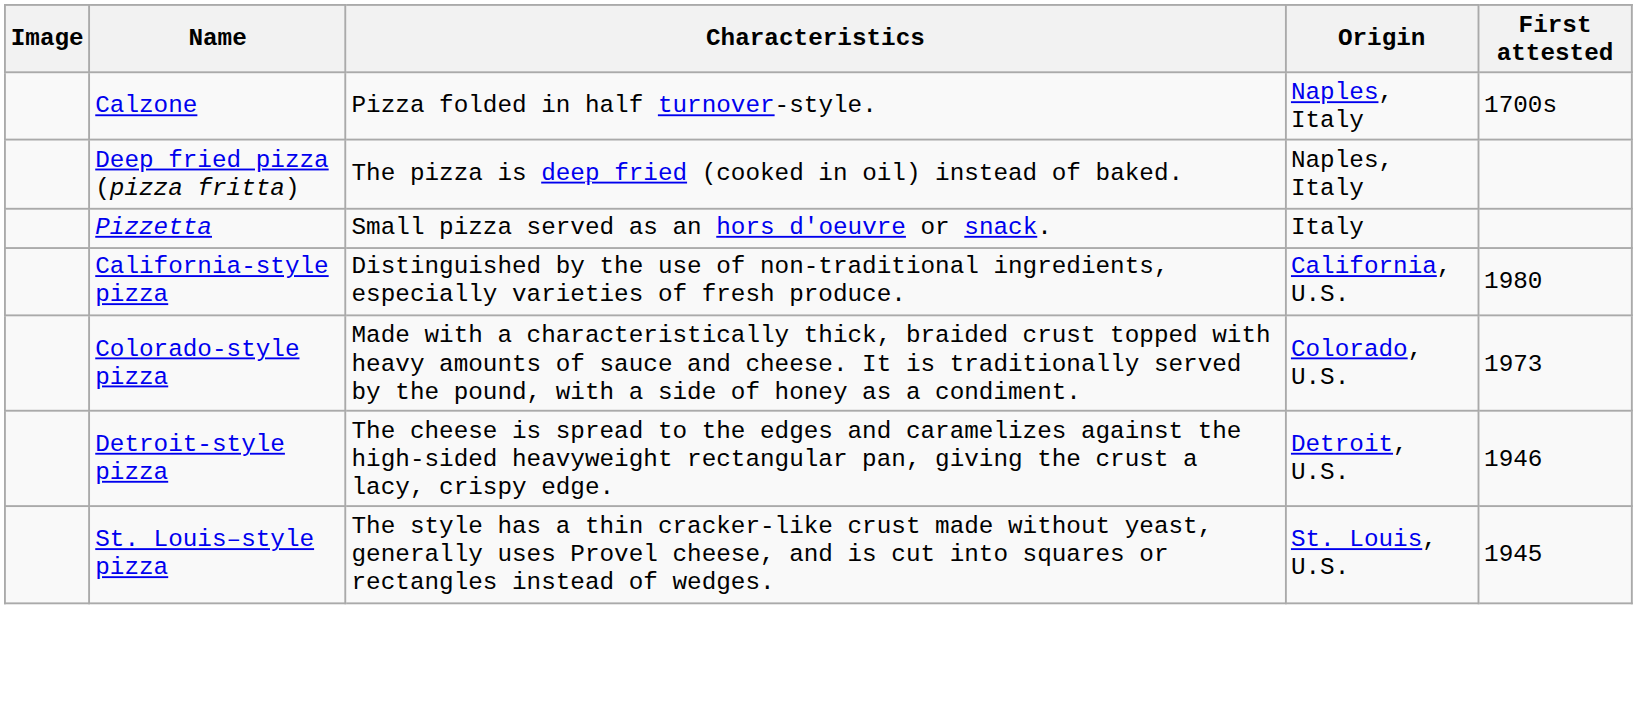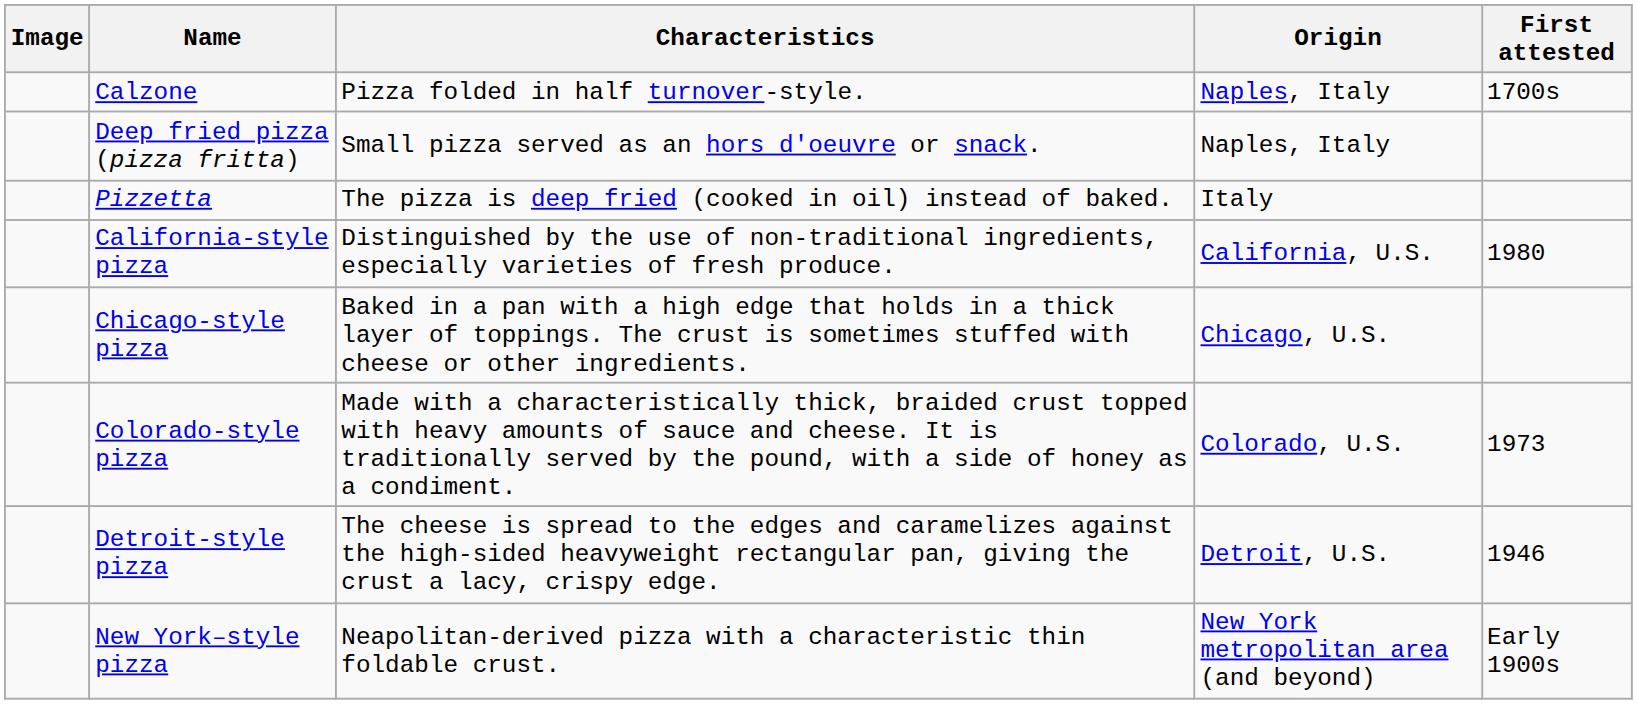 <table class="wikitable sortable">
 <tr>
 <th class="unsortable">Image</th>
 <th>Name</th>
 <th>Characteristics</th>
 <th>Origin</th>
 <th>First attested</th>
 </tr>
 <tr>
 <td></td>
 <td><a href='#'>Calzone</a></td>
 <td>Pizza folded in half <a href='#'>turnover</a>-style.</td>
 <td><a href='#'>Naples</a>, Italy</td>
 <td>1700s</td>
 </tr>
 <tr>
 <td></td>
 <td><a href='#'>Deep fried pizza</a> (<em>pizza fritta</em>)</td>
-<td>The pizza is <a href='#'>deep fried</a> (cooked in oil) instead of baked.</td>
+<td>Small pizza served as an <a href='#'>hors d'oeuvre</a> or <a href='#'>snack</a>.</td>
 <td>Naples, Italy</td>
 <td></td>
 </tr>
 <tr>
 <td></td>
 <td><em><a href='#'>Pizzetta</a></em></td>
-<td>Small pizza served as an <a href='#'>hors d'oeuvre</a> or <a href='#'>snack</a>.</td>
+<td>The pizza is <a href='#'>deep fried</a> (cooked in oil) instead of baked.</td>
 <td>Italy</td>
 <td></td>
 </tr>
 <tr>
 <td></td>
 <td><a href='#'>California-style pizza</a></td>
 <td>Distinguished by the use of non-traditional ingredients, especially varieties of fresh produce.</td>
 <td><a href='#'>California</a>, U.S.</td>
 <td>1980</td>
+</tr>
+<tr>
+<td></td>
+<td><a href='#'>Chicago-style pizza</a></td>
+<td>Baked in a pan with a high edge that holds in a thick layer of toppings. The crust is sometimes stuffed with cheese or other ingredients.</td>
+<td><a href='#'>Chicago</a>, U.S.</td>
+<td></td>
 </tr>
 <tr>
 <td></td>
 <td><a href='#'>Colorado-style pizza</a></td>
 <td>Made with a characteristically thick, braided crust topped with heavy amounts of sauce and cheese. It is traditionally served by the pound, with a side of honey as a condiment.</td>
 <td><a href='#'>Colorado</a>, U.S.</td>
 <td>1973</td>
 </tr>
 <tr>
 <td></td>
 <td><a href='#'>Detroit-style pizza</a></td>
 <td>The cheese is spread to the edges and caramelizes against the high-sided heavyweight rectangular pan, giving the crust a lacy, crispy edge.</td>
 <td><a href='#'>Detroit</a>, U.S.</td>
 <td>1946</td>
 </tr>
 <tr>
 <td></td>
-<td><a href='#'>St. Louis–style pizza</a></td>
-<td>The style has a thin cracker-like crust made without yeast, generally uses Provel cheese, and is cut into squares or rectangles instead of wedges.</td>
-<td><a href='#'>St. Louis</a>, U.S.</td>
-<td>1945</td>
+<td><a href='#'>New York–style pizza</a></td>
+<td>Neapolitan-derived pizza with a characteristic thin foldable crust.</td>
+<td><a href='#'>New York metropolitan area</a> (and beyond)</td>
+<td>Early 1900s</td>
 </tr>
 </table>
